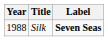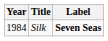 <table class="wikitable">
 <tr>
 <th>Year</th>
 <th>Title</th>
 <th>Label</th>
 </tr>
 <tr>
-<td align=center>1988</td>
+<td align=center>1984</td>
 <td><em>Silk</em></td>
 <td align=center><strong>Seven Seas</strong></td>
 </tr>
 </table>
